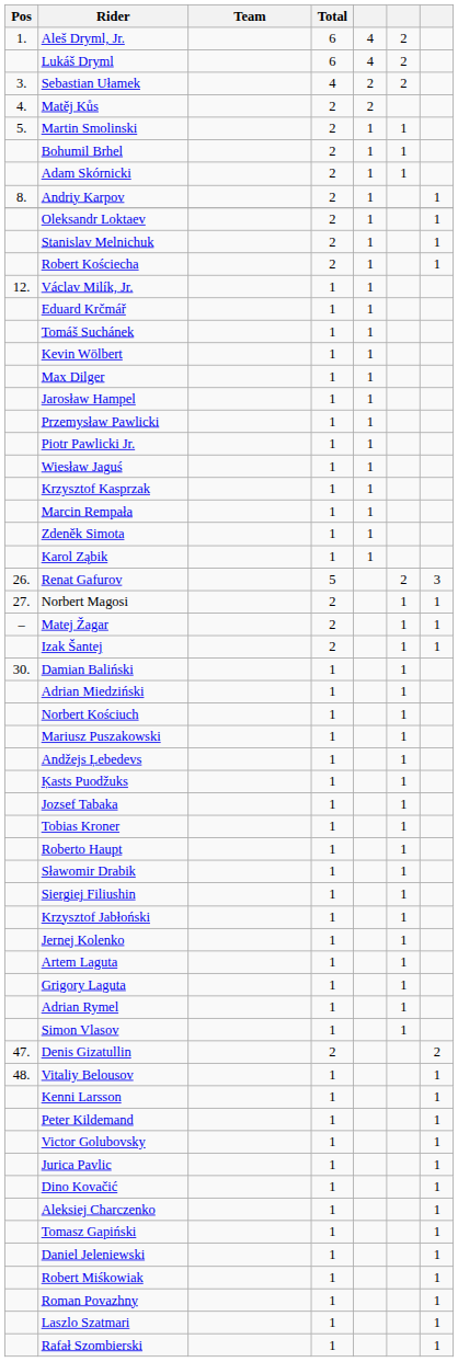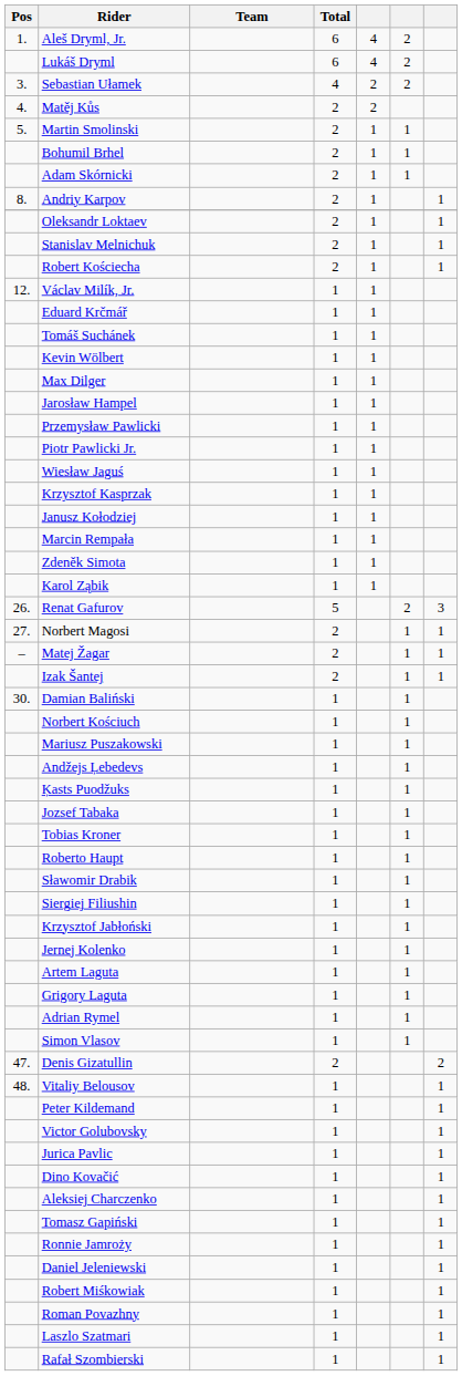 <table class="wikitable" style="font-size: 95%">
 <tr>
 <th width=30px>Pos</th>
 <th width=160px>Rider</th>
 <th width=130px>Team</th>
 <th width=40px>Total</th>
 <th width=30px ></th>
 <th width=30px ></th>
 <th width=30px ></th>
 </tr>
 <tr align=center>
 <td>1.</td>
 <td align=left><a href='#'>Aleš Dryml, Jr.</a></td>
 <td align=left></td>
 <td>6</td>
 <td>4</td>
 <td>2</td>
 <td></td>
 </tr>
 <tr align=center>
 <td></td>
 <td align=left><a href='#'>Lukáš Dryml</a></td>
 <td align=left></td>
 <td>6</td>
 <td>4</td>
 <td>2</td>
 <td></td>
 </tr>
 <tr align=center>
 <td>3.</td>
 <td align=left><a href='#'>Sebastian Ułamek</a></td>
 <td align=left></td>
 <td>4</td>
 <td>2</td>
 <td>2</td>
 <td></td>
 </tr>
 <tr align=center>
 <td>4.</td>
 <td align=left><a href='#'>Matěj Kůs</a></td>
 <td align=left></td>
 <td>2</td>
 <td>2</td>
 <td></td>
 <td></td>
 </tr>
 <tr align=center>
 <td>5.</td>
 <td align=left><a href='#'>Martin Smolinski</a></td>
 <td align=left></td>
 <td>2</td>
 <td>1</td>
 <td>1</td>
 <td></td>
 </tr>
 <tr align=center>
 <td></td>
 <td align=left><a href='#'>Bohumil Brhel</a></td>
 <td align=left></td>
 <td>2</td>
 <td>1</td>
 <td>1</td>
 <td></td>
 </tr>
 <tr align=center>
 <td></td>
 <td align=left><a href='#'>Adam Skórnicki</a></td>
 <td align=left></td>
 <td>2</td>
 <td>1</td>
 <td>1</td>
 <td></td>
 </tr>
 <tr align=center>
 <td>8.</td>
 <td align=left><a href='#'>Andriy Karpov</a></td>
 <td align=left></td>
 <td>2</td>
 <td>1</td>
 <td></td>
 <td>1</td>
 </tr>
 <tr align=center>
 </tr>
 <tr align=center>
 <td></td>
 <td align=left><a href='#'>Oleksandr Loktaev</a></td>
 <td align=left></td>
 <td>2</td>
 <td>1</td>
 <td></td>
 <td>1</td>
 </tr>
 <tr align=center>
 <td></td>
 <td align=left><a href='#'>Stanislav Melnichuk</a></td>
 <td align=left></td>
 <td>2</td>
 <td>1</td>
 <td></td>
 <td>1</td>
 </tr>
 <tr align=center>
 <td></td>
 <td align=left><a href='#'>Robert Kościecha</a></td>
 <td align=left></td>
 <td>2</td>
 <td>1</td>
 <td></td>
 <td>1</td>
 </tr>
 <tr align=center>
 <td>12.</td>
 <td align=left><a href='#'>Václav Milík, Jr.</a></td>
 <td align=left></td>
 <td>1</td>
 <td>1</td>
 <td></td>
 <td></td>
 </tr>
 <tr align=center>
 <td></td>
 <td align=left><a href='#'>Eduard Krčmář</a></td>
 <td align=left></td>
 <td>1</td>
 <td>1</td>
 <td></td>
 <td></td>
 </tr>
 <tr align=center>
 <td></td>
 <td align=left><a href='#'>Tomáš Suchánek</a></td>
 <td align=left></td>
 <td>1</td>
 <td>1</td>
 <td></td>
 <td></td>
 </tr>
 <tr align=center>
 <td></td>
 <td align=left><a href='#'>Kevin Wölbert</a></td>
 <td align=left></td>
 <td>1</td>
 <td>1</td>
 <td></td>
 <td></td>
 </tr>
 <tr align=center>
 <td></td>
 <td align=left><a href='#'>Max Dilger</a></td>
 <td align=left></td>
 <td>1</td>
 <td>1</td>
 <td></td>
 <td></td>
 </tr>
 <tr align=center>
 <td></td>
 <td align=left><a href='#'>Jarosław Hampel</a></td>
 <td align=left></td>
 <td>1</td>
 <td>1</td>
 <td></td>
 <td></td>
 </tr>
 <tr align=center>
 <td></td>
 <td align=left><a href='#'>Przemysław Pawlicki</a></td>
 <td align=left></td>
 <td>1</td>
 <td>1</td>
 <td></td>
 <td></td>
 </tr>
 <tr align=center>
 <td></td>
 <td align=left><a href='#'>Piotr Pawlicki Jr.</a></td>
 <td align=left></td>
 <td>1</td>
 <td>1</td>
 <td></td>
 <td></td>
 </tr>
 <tr align=center>
 <td></td>
 <td align=left><a href='#'>Wiesław Jaguś</a></td>
 <td align=left></td>
 <td>1</td>
 <td>1</td>
 <td></td>
 <td></td>
 </tr>
 <tr align=center>
 <td></td>
 <td align=left><a href='#'>Krzysztof Kasprzak</a></td>
 <td align=left></td>
 <td>1</td>
 <td>1</td>
 <td></td>
 <td></td>
 </tr>
 <tr align=center>
 <td></td>
+<td align=left><a href='#'>Janusz Kołodziej</a></td>
+<td align=left></td>
+<td>1</td>
+<td>1</td>
+<td></td>
+<td></td>
+</tr>
+<tr align=center>
+<td></td>
 <td align=left><a href='#'>Marcin Rempała</a></td>
 <td align=left></td>
 <td>1</td>
 <td>1</td>
 <td></td>
 <td></td>
 </tr>
 <tr align=center>
 <td></td>
 <td align=left><a href='#'>Zdeněk Simota</a></td>
 <td align=left></td>
 <td>1</td>
 <td>1</td>
 <td></td>
 <td></td>
 </tr>
 <tr align=center>
 <td></td>
 <td align=left><a href='#'>Karol Ząbik</a></td>
 <td align=left></td>
 <td>1</td>
 <td>1</td>
 <td></td>
 <td></td>
 </tr>
 <tr align=center>
 <td>26.</td>
 <td align=left><a href='#'>Renat Gafurov</a></td>
 <td align=left></td>
 <td>5</td>
 <td></td>
 <td>2</td>
 <td>3</td>
 </tr>
 <tr align=center>
 <td>27.</td>
 <td align=left>Norbert Magosi</td>
 <td align=left></td>
 <td>2</td>
 <td></td>
 <td>1</td>
 <td>1</td>
 </tr>
 <tr align=center>
 <td>–</td>
 <td align=left><a href='#'>Matej Žagar</a></td>
 <td align=left></td>
 <td>2</td>
 <td></td>
 <td>1</td>
 <td>1</td>
 </tr>
 <tr align=center>
 <td></td>
 <td align=left><a href='#'>Izak Šantej</a></td>
 <td align=left></td>
 <td>2</td>
 <td></td>
 <td>1</td>
 <td>1</td>
 </tr>
 <tr align=center>
 <td>30.</td>
 <td align=left><a href='#'>Damian Baliński</a></td>
-<td align=left></td>
-<td>1</td>
-<td></td>
-<td>1</td>
-<td></td>
-</tr>
-<tr align=center>
-<td></td>
-<td align=left><a href='#'>Adrian Miedziński</a></td>
 <td align=left></td>
 <td>1</td>
 <td></td>
 <td>1</td>
 <td></td>
 </tr>
 <tr align=center>
 <td></td>
 <td align=left><a href='#'>Norbert Kościuch</a></td>
 <td align=left></td>
 <td>1</td>
 <td></td>
 <td>1</td>
 <td></td>
 </tr>
 <tr align=center>
 <td></td>
 <td align=left><a href='#'>Mariusz Puszakowski</a></td>
 <td align=left></td>
 <td>1</td>
 <td></td>
 <td>1</td>
 <td></td>
 </tr>
 <tr align=center>
 <td></td>
 <td align=left><a href='#'>Andžejs Ļebedevs</a></td>
 <td align=left></td>
 <td>1</td>
 <td></td>
 <td>1</td>
 <td></td>
 </tr>
 <tr align=center>
 <td></td>
 <td align=left><a href='#'>Ķasts Puodžuks</a></td>
 <td align=left></td>
 <td>1</td>
 <td></td>
 <td>1</td>
 <td></td>
 </tr>
 <tr align=center>
 <td></td>
 <td align=left><a href='#'>Jozsef Tabaka</a></td>
 <td align=left></td>
 <td>1</td>
 <td></td>
 <td>1</td>
 <td></td>
 </tr>
 <tr align=center>
 <td></td>
 <td align=left><a href='#'>Tobias Kroner</a></td>
 <td align=left></td>
 <td>1</td>
 <td></td>
 <td>1</td>
 <td></td>
 </tr>
 <tr align=center>
 <td></td>
 <td align=left><a href='#'>Roberto Haupt</a></td>
 <td align=left></td>
 <td>1</td>
 <td></td>
 <td>1</td>
 <td></td>
 </tr>
 <tr align=center>
 <td></td>
 <td align=left><a href='#'>Sławomir Drabik</a></td>
 <td align=left></td>
 <td>1</td>
 <td></td>
 <td>1</td>
 <td></td>
 </tr>
 <tr align=center>
 <td></td>
 <td align=left><a href='#'>Siergiej Filiushin</a></td>
 <td align=left></td>
 <td>1</td>
 <td></td>
 <td>1</td>
 <td></td>
 </tr>
 <tr align=center>
 <td></td>
 <td align=left><a href='#'>Krzysztof Jabłoński</a></td>
 <td align=left></td>
 <td>1</td>
 <td></td>
 <td>1</td>
 <td></td>
 </tr>
 <tr align=center>
 <td></td>
 <td align=left><a href='#'>Jernej Kolenko</a></td>
 <td align=left></td>
 <td>1</td>
 <td></td>
 <td>1</td>
 <td></td>
 </tr>
 <tr align=center>
 <td></td>
 <td align=left><a href='#'>Artem Laguta</a></td>
 <td align=left></td>
 <td>1</td>
 <td></td>
 <td>1</td>
 <td></td>
 </tr>
 <tr align=center>
 <td></td>
 <td align=left><a href='#'>Grigory Laguta</a></td>
 <td align=left></td>
 <td>1</td>
 <td></td>
 <td>1</td>
 <td></td>
 </tr>
 <tr align=center>
 <td></td>
 <td align=left><a href='#'>Adrian Rymel</a></td>
 <td align=left></td>
 <td>1</td>
 <td></td>
 <td>1</td>
 <td></td>
 </tr>
 <tr align=center>
 <td></td>
 <td align=left><a href='#'>Simon Vlasov</a></td>
 <td align=left></td>
 <td>1</td>
 <td></td>
 <td>1</td>
 <td></td>
 </tr>
 <tr align=center>
 <td>47.</td>
 <td align=left><a href='#'>Denis Gizatullin</a></td>
 <td align=left></td>
 <td>2</td>
 <td></td>
 <td></td>
 <td>2</td>
 </tr>
 <tr align=center>
 <td>48.</td>
 <td align=left><a href='#'>Vitaliy Belousov</a></td>
 <td align=left></td>
 <td>1</td>
 <td></td>
 <td></td>
 <td>1</td>
 </tr>
 <tr align=center>
 <td></td>
-<td align=left><a href='#'>Kenni Larsson</a></td>
-<td align=left></td>
-<td>1</td>
-<td></td>
-<td></td>
-<td>1</td>
-</tr>
-<tr align=center>
-<td></td>
 <td align=left><a href='#'>Peter Kildemand</a></td>
 <td align=left></td>
 <td>1</td>
 <td></td>
 <td></td>
 <td>1</td>
 </tr>
 <tr align=center>
 <td></td>
 <td align=left><a href='#'>Victor Golubovsky</a></td>
 <td align=left></td>
 <td>1</td>
 <td></td>
 <td></td>
 <td>1</td>
 </tr>
 <tr align=center>
 <td></td>
 <td align=left><a href='#'>Jurica Pavlic</a></td>
 <td align=left></td>
 <td>1</td>
 <td></td>
 <td></td>
 <td>1</td>
 </tr>
 <tr align=center>
 <td></td>
 <td align=left><a href='#'>Dino Kovačić</a></td>
 <td align=left></td>
 <td>1</td>
 <td></td>
 <td></td>
 <td>1</td>
 </tr>
 <tr align=center>
 <td></td>
 <td align=left><a href='#'>Aleksiej Charczenko</a></td>
 <td align=left></td>
 <td>1</td>
 <td></td>
 <td></td>
 <td>1</td>
 </tr>
 <tr align=center>
 <td></td>
 <td align=left><a href='#'>Tomasz Gapiński</a></td>
 <td align=left></td>
 <td>1</td>
 <td></td>
 <td></td>
 <td>1</td>
 </tr>
 <tr align=center>
 <td></td>
+<td align=left><a href='#'>Ronnie Jamroży</a></td>
+<td align=left></td>
+<td>1</td>
+<td></td>
+<td></td>
+<td>1</td>
+</tr>
+<tr align=center>
+<td></td>
 <td align=left><a href='#'>Daniel Jeleniewski</a></td>
 <td align=left></td>
 <td>1</td>
 <td></td>
 <td></td>
 <td>1</td>
 </tr>
 <tr align=center>
 <td></td>
 <td align=left><a href='#'>Robert Miśkowiak</a></td>
 <td align=left></td>
 <td>1</td>
 <td></td>
 <td></td>
 <td>1</td>
 </tr>
 <tr align=center>
 <td></td>
 <td align=left><a href='#'>Roman Povazhny</a></td>
 <td align=left></td>
 <td>1</td>
 <td></td>
 <td></td>
 <td>1</td>
 </tr>
 <tr align=center>
 <td></td>
 <td align=left><a href='#'>Laszlo Szatmari</a></td>
 <td align=left></td>
 <td>1</td>
 <td></td>
 <td></td>
 <td>1</td>
 </tr>
 <tr align=center>
 <td></td>
 <td align=left><a href='#'>Rafał Szombierski</a></td>
 <td align=left></td>
 <td>1</td>
 <td></td>
 <td></td>
 <td>1</td>
 </tr>
 </table>
